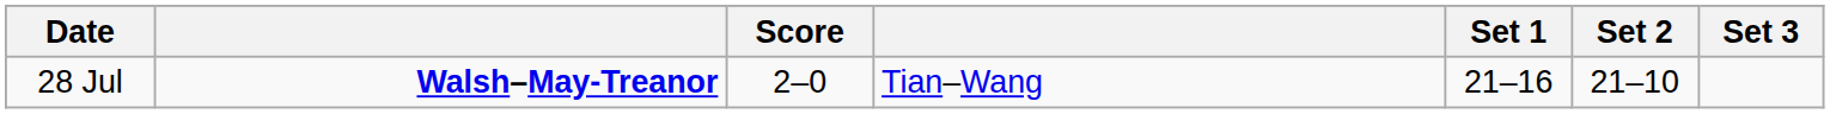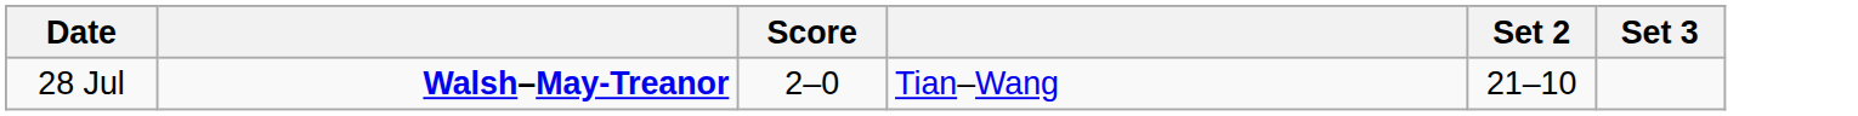 <table class="wikitable" style="text-align: center; font-size:90% ">
 <tr>
 <th width="60">Date</th>
 <th align="right" width="250"></th>
 <th width="60">Score</th>
 <th align="left" width="250"></th>
-<th width="50">Set 1</th>
 <th width="50">Set 2</th>
 <th width="50">Set 3</th>
 </tr>
 <tr>
 <td>28 Jul</td>
 <td align=right><strong><a href='#'>Walsh</a>–<a href='#'>May-Treanor</a> </strong></td>
 <td align=center>2–0</td>
 <td align=left> <a href='#'>Tian</a>–<a href='#'>Wang</a></td>
-<td>21–16</td>
 <td>21–10</td>
 <td></td>
 </tr>
 </table>
